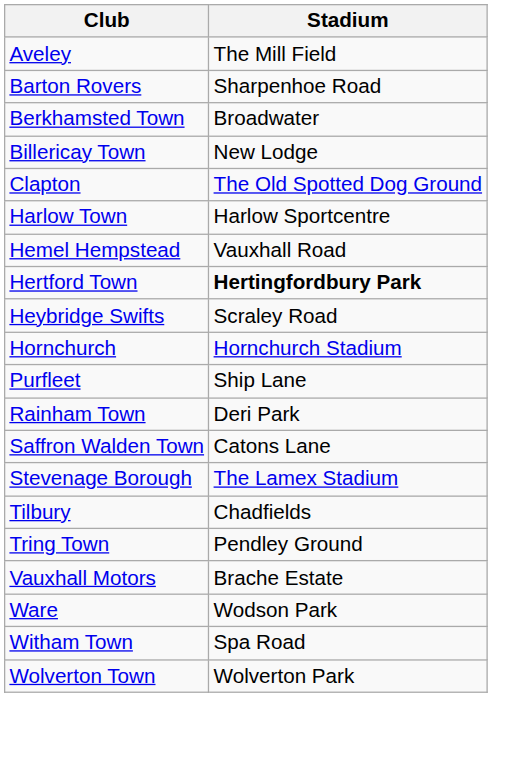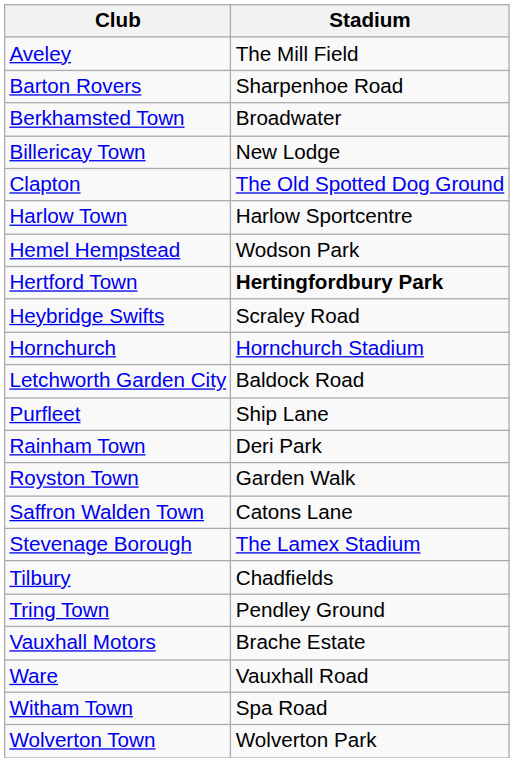 <table class="wikitable sortable">
 <tr>
 <th>Club</th>
 <th>Stadium</th>
 </tr>
 <tr>
 <td><a href='#'>Aveley</a></td>
 <td>The Mill Field</td>
 </tr>
 <tr>
 <td><a href='#'>Barton Rovers</a></td>
 <td>Sharpenhoe Road</td>
 </tr>
 <tr>
 <td><a href='#'>Berkhamsted Town</a></td>
 <td>Broadwater</td>
 </tr>
 <tr>
 <td><a href='#'>Billericay Town</a></td>
 <td>New Lodge</td>
 </tr>
 <tr>
 <td><a href='#'>Clapton</a></td>
 <td><a href='#'>The Old Spotted Dog Ground</a></td>
 </tr>
 <tr>
 <td><a href='#'>Harlow Town</a></td>
 <td>Harlow Sportcentre</td>
 </tr>
 <tr>
 <td><a href='#'>Hemel Hempstead</a></td>
-<td>Vauxhall Road</td>
+<td>Wodson Park</td>
 </tr>
 <tr>
 <td><a href='#'>Hertford Town</a></td>
 <td><strong>Hertingfordbury Park</strong></td>
 </tr>
 <tr>
 <td><a href='#'>Heybridge Swifts</a></td>
 <td>Scraley Road</td>
 </tr>
 <tr>
 <td><a href='#'>Hornchurch</a></td>
 <td><a href='#'>Hornchurch Stadium</a></td>
 </tr>
 <tr>
+<td><a href='#'>Letchworth Garden City</a></td>
+<td>Baldock Road</td>
+</tr>
+<tr>
 <td><a href='#'>Purfleet</a></td>
 <td>Ship Lane</td>
 </tr>
 <tr>
 <td><a href='#'>Rainham Town</a></td>
 <td>Deri Park</td>
+</tr>
+<tr>
+<td><a href='#'>Royston Town</a></td>
+<td>Garden Walk</td>
 </tr>
 <tr>
 <td><a href='#'>Saffron Walden Town</a></td>
 <td>Catons Lane</td>
 </tr>
 <tr>
 <td><a href='#'>Stevenage Borough</a></td>
 <td><a href='#'>The Lamex Stadium</a></td>
 </tr>
 <tr>
 <td><a href='#'>Tilbury</a></td>
 <td>Chadfields</td>
 </tr>
 <tr>
 <td><a href='#'>Tring Town</a></td>
 <td>Pendley Ground</td>
 </tr>
 <tr>
 <td><a href='#'>Vauxhall Motors</a></td>
 <td>Brache Estate</td>
 </tr>
 <tr>
 <td><a href='#'>Ware</a></td>
-<td>Wodson Park</td>
+<td>Vauxhall Road</td>
 </tr>
 <tr>
 <td><a href='#'>Witham Town</a></td>
 <td>Spa Road</td>
 </tr>
 <tr>
 <td><a href='#'>Wolverton Town</a></td>
 <td>Wolverton Park</td>
 </tr>
 </table>
